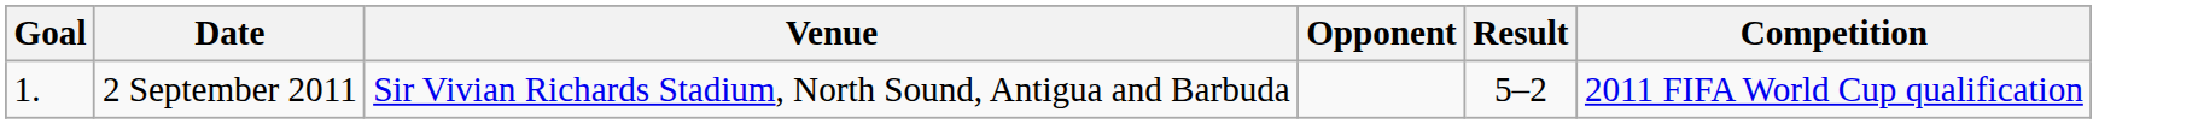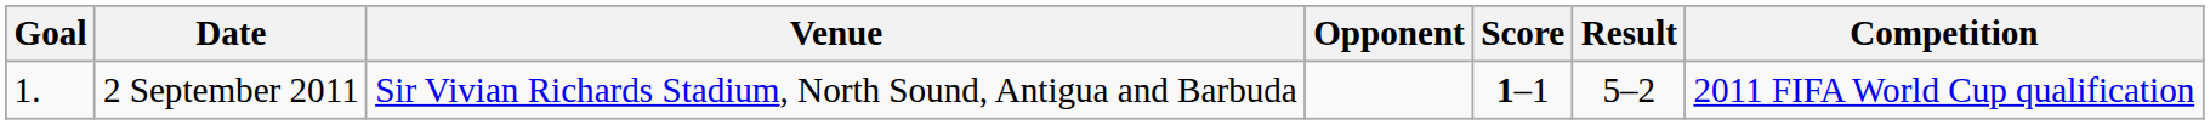 <table class="wikitable plainrowheaders sortable">
 <tr>
 <th>Goal</th>
 <th>Date</th>
 <th>Venue</th>
 <th>Opponent</th>
+<th>Score</th>
 <th>Result</th>
 <th>Competition</th>
 </tr>
 <tr>
 <td>1.</td>
 <td>2 September 2011</td>
 <td><a href='#'>Sir Vivian Richards Stadium</a>, North Sound, Antigua and Barbuda</td>
 <td></td>
+<td align=center><strong>1</strong>–1</td>
 <td align=center>5–2</td>
 <td><a href='#'>2011 FIFA World Cup qualification</a></td>
 </tr>
 </table>
